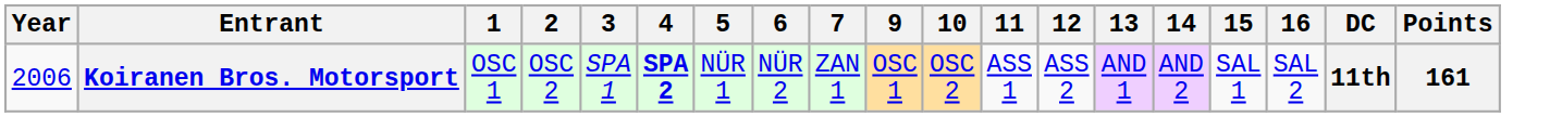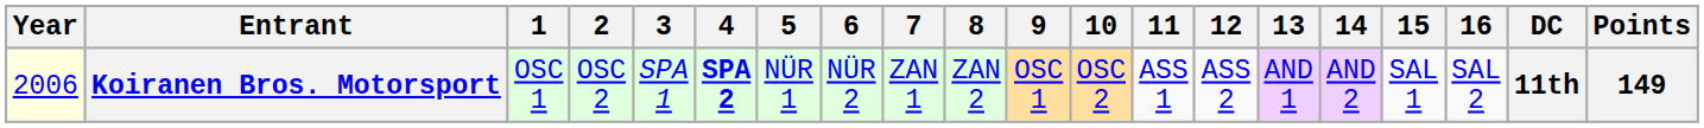 <table class="wikitable" style="text-align:center; font-size:85%">
 <tr>
 <th>Year</th>
 <th>Entrant</th>
 <th>1</th>
 <th>2</th>
 <th>3</th>
 <th>4</th>
 <th>5</th>
 <th>6</th>
 <th>7</th>
+<th>8</th>
 <th>9</th>
 <th>10</th>
 <th>11</th>
 <th>12</th>
 <th>13</th>
 <th>14</th>
 <th>15</th>
 <th>16</th>
 <th>DC</th>
 <th>Points</th>
 </tr>
 <tr>
-<td><a href='#'>2006</a></td>
+<td style="background: lightyellow;"><a href='#'>2006</a></td>
 <th nowrap><a href='#'>Koiranen Bros. Motorsport</a></th>
 <td style="background:#dfffdf;"><a href='#'>OSC<br>1</a><br></td>
 <td style="background:#dfffdf;"><a href='#'>OSC<br>2</a><br></td>
 <td style="background:#dfffdf;"><em><a href='#'>SPA<br>1</a></em><br></td>
 <td style="background:#dfffdf;"><strong><a href='#'>SPA<br>2</a><br></strong></td>
 <td style="background:#dfffdf;"><a href='#'>NÜR<br>1</a><br></td>
 <td style="background:#dfffdf;"><a href='#'>NÜR<br>2</a><br></td>
 <td style="background:#dfffdf;"><a href='#'>ZAN<br>1</a><br></td>
+<td style="background:#dfffdf;"><a href='#'>ZAN<br>2</a><br></td>
 <td style="background:#ffdf9f;"><a href='#'>OSC<br>1</a><br></td>
 <td style="background:#ffdf9f;"><a href='#'>OSC<br>2</a><br></td>
 <td style="background:#;"><a href='#'>ASS<br>1</a><br></td>
 <td style="background:#;"><a href='#'>ASS<br>2</a><br></td>
 <td style="background:#efcfff;"><a href='#'>AND<br>1</a><br></td>
 <td style="background:#efcfff;"><a href='#'>AND<br>2</a><br></td>
 <td style="background:#;"><a href='#'>SAL<br>1</a><br></td>
 <td style="background:#;"><a href='#'>SAL<br>2</a><br></td>
 <th>11th</th>
-<th>161</th>
+<th>149</th>
 </tr>
 </table>
